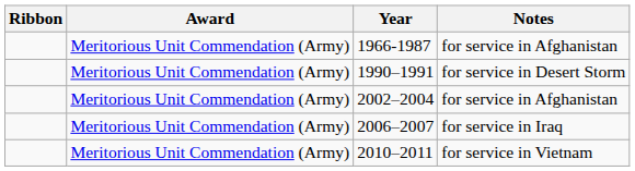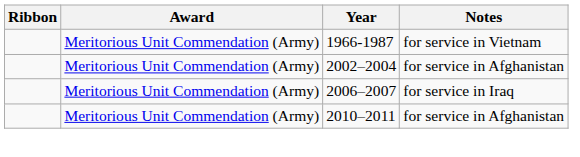 <table class="wikitable" style="float:left;">
 <tr style="background:#efefef;">
 <th>Ribbon</th>
 <th>Award</th>
 <th>Year</th>
 <th>Notes</th>
 </tr>
 <tr>
 <td></td>
 <td><a href='#'>Meritorious Unit Commendation</a> (Army)</td>
 <td>1966-1987</td>
-<td>for service in Afghanistan</td>
-</tr>
-<tr>
-<td></td>
-<td><a href='#'>Meritorious Unit Commendation</a> (Army)</td>
-<td>1990–1991</td>
-<td>for service in Desert Storm</td>
+<td>for service in Vietnam</td>
 </tr>
 <tr>
 <td></td>
 <td><a href='#'>Meritorious Unit Commendation</a> (Army)</td>
 <td>2002–2004</td>
 <td>for service in Afghanistan</td>
 </tr>
 <tr>
 <td></td>
 <td><a href='#'>Meritorious Unit Commendation</a> (Army)</td>
 <td>2006–2007</td>
 <td>for service in Iraq</td>
 </tr>
 <tr>
 <td></td>
 <td><a href='#'>Meritorious Unit Commendation</a> (Army)</td>
 <td>2010–2011</td>
-<td>for service in Vietnam</td>
+<td>for service in Afghanistan</td>
 </tr>
 </table>
